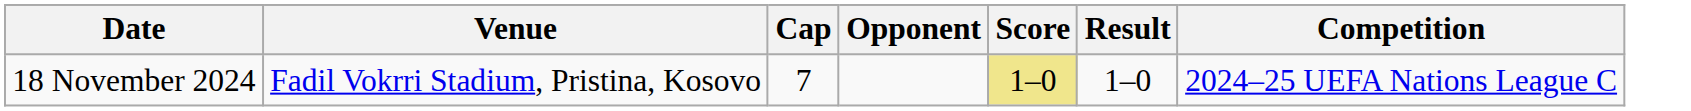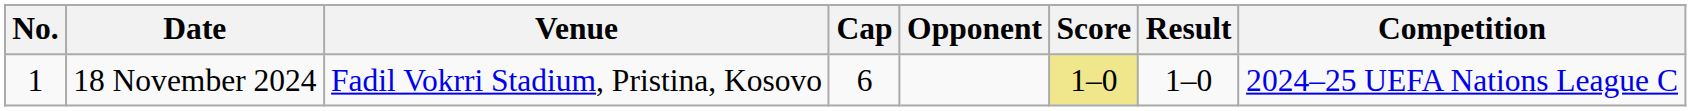 <table class="wikitable">
 <tr>
+<th scope="col">No.</th>
 <th scope="col">Date</th>
 <th scope="col">Venue</th>
 <th scope="col">Cap</th>
 <th scope="col">Opponent</th>
 <th scope="col">Score</th>
 <th scope="col">Result</th>
 <th scope="col">Competition</th>
 </tr>
 <tr>
+<td align="center">1</td>
 <td>18 November 2024</td>
 <td><a href='#'>Fadil Vokrri Stadium</a>, Pristina, Kosovo</td>
-<td align="center">7</td>
+<td align="center">6</td>
 <td></td>
 <td align="center" style="background: khaki;">1–0</td>
 <td align="center">1–0</td>
 <td><a href='#'>2024–25 UEFA Nations League C</a></td>
 </tr>
 </table>
